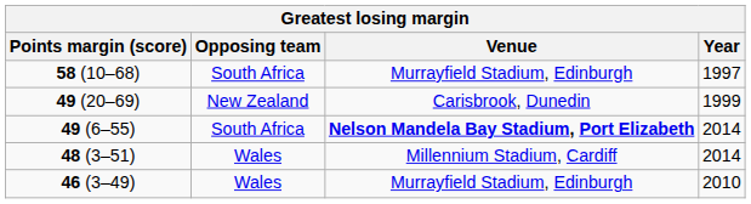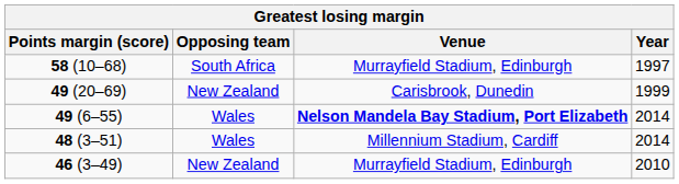 <table class="wikitable" style="text-align:center">
 <tr>
 <th colspan=4>Greatest losing margin</th>
 </tr>
 <tr>
 <th>Points margin (score)</th>
 <th !>Opposing team</th>
 <th !>Venue</th>
 <th !>Year</th>
 </tr>
 <tr>
 <td><strong>58</strong> (10–68)</td>
 <td><a href='#'>South Africa</a></td>
 <td><a href='#'>Murrayfield Stadium</a>, <a href='#'>Edinburgh</a></td>
 <td>1997</td>
 </tr>
 <tr>
 <td><strong>49</strong> (20–69)</td>
 <td><a href='#'>New Zealand</a></td>
 <td><a href='#'>Carisbrook</a>, <a href='#'>Dunedin</a></td>
 <td>1999</td>
 </tr>
 <tr>
 <td><strong>49</strong> (6–55)</td>
-<td><a href='#'>South Africa</a></td>
+<td><a href='#'>Wales</a></td>
 <td><strong><a href='#'>Nelson Mandela Bay Stadium</a>, <a href='#'>Port Elizabeth</a></strong></td>
 <td>2014</td>
 </tr>
 <tr>
 <td><strong>48</strong> (3–51)</td>
 <td><a href='#'>Wales</a></td>
 <td><a href='#'>Millennium Stadium</a>, <a href='#'>Cardiff</a></td>
 <td>2014</td>
 </tr>
 <tr>
 <td><strong>46</strong> (3–49)</td>
-<td><a href='#'>Wales</a></td>
+<td><a href='#'>New Zealand</a></td>
 <td><a href='#'>Murrayfield Stadium</a>, <a href='#'>Edinburgh</a></td>
 <td>2010</td>
 </tr>
 </table>
